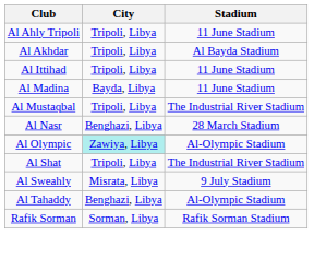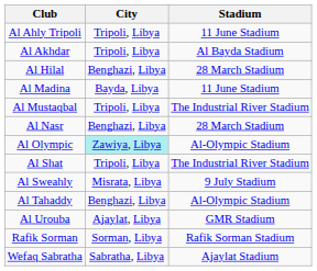 <table class="wikitable" style="text-align: center;">
 <tr>
 <th>Club</th>
 <th>City</th>
 <th>Stadium</th>
 </tr>
 <tr>
 <td><a href='#'>Al Ahly Tripoli</a></td>
 <td><a href='#'>Tripoli</a>, <a href='#'>Libya</a></td>
 <td><a href='#'>11 June Stadium</a></td>
 </tr>
 <tr>
 <td><a href='#'>Al Akhdar</a></td>
 <td><a href='#'>Tripoli</a>, <a href='#'>Libya</a></td>
 <td><a href='#'>Al Bayda Stadium</a></td>
 </tr>
 <tr>
-<td><a href='#'>Al Ittihad</a></td>
-<td><a href='#'>Tripoli</a>, <a href='#'>Libya</a></td>
-<td><a href='#'>11 June Stadium</a></td>
+<td><a href='#'>Al Hilal</a></td>
+<td><a href='#'>Benghazi</a>, <a href='#'>Libya</a></td>
+<td><a href='#'>28 March Stadium</a></td>
 </tr>
 <tr>
 <td><a href='#'>Al Madina</a></td>
 <td><a href='#'>Bayda</a>, <a href='#'>Libya</a></td>
 <td><a href='#'>11 June Stadium</a></td>
 </tr>
 <tr>
 <td><a href='#'>Al Mustaqbal</a></td>
 <td><a href='#'>Tripoli</a>, <a href='#'>Libya</a></td>
 <td><a href='#'>The Industrial River Stadium</a></td>
 </tr>
 <tr>
 <td><a href='#'>Al Nasr</a></td>
 <td><a href='#'>Benghazi</a>, <a href='#'>Libya</a></td>
 <td><a href='#'>28 March Stadium</a></td>
 </tr>
 <tr>
 <td><a href='#'>Al Olympic</a></td>
 <td style="background: paleturquoise;"><a href='#'>Zawiya</a>, <a href='#'>Libya</a></td>
 <td><a href='#'>Al-Olympic Stadium</a></td>
 </tr>
 <tr>
 <td><a href='#'>Al Shat</a></td>
 <td><a href='#'>Tripoli</a>, <a href='#'>Libya</a></td>
 <td><a href='#'>The Industrial River Stadium</a></td>
 </tr>
 <tr>
 <td><a href='#'>Al Sweahly</a></td>
 <td><a href='#'>Misrata</a>, <a href='#'>Libya</a></td>
 <td><a href='#'>9 July Stadium</a></td>
 </tr>
 <tr>
 <td><a href='#'>Al Tahaddy</a></td>
 <td><a href='#'>Benghazi</a>, <a href='#'>Libya</a></td>
 <td><a href='#'>Al-Olympic Stadium</a></td>
 </tr>
 <tr>
+<td><a href='#'>Al Urouba</a></td>
+<td><a href='#'>Ajaylat</a>, <a href='#'>Libya</a></td>
+<td><a href='#'>GMR Stadium</a></td>
+</tr>
+<tr>
 <td><a href='#'>Rafik Sorman</a></td>
 <td><a href='#'>Sorman</a>, <a href='#'>Libya</a></td>
 <td><a href='#'>Rafik Sorman Stadium</a></td>
 </tr>
+<tr>
+<td><a href='#'>Wefaq Sabratha</a></td>
+<td><a href='#'>Sabratha</a>, <a href='#'>Libya</a></td>
+<td><a href='#'>Ajaylat Stadium</a></td>
+</tr>
 </table>
